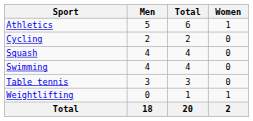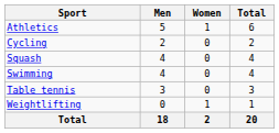 <table class="wikitable sortable" style="text-align:center;">
 <tr>
 <th width=180>Sport</th>
 <th width=55>Men</th>
+<th width=55>Women</th>
 <th width=55>Total</th>
-<th width=55>Women</th>
 </tr>
 <tr>
 <td align=left><a href='#'>Athletics</a></td>
 <td>5</td>
+<td>1</td>
 <td>6</td>
-<td>1</td>
 </tr>
 <tr>
 <td align=left><a href='#'>Cycling</a></td>
 <td>2</td>
+<td>0</td>
 <td>2</td>
-<td>0</td>
 </tr>
 <tr>
 <td align=left><a href='#'>Squash</a></td>
 <td>4</td>
+<td>0</td>
 <td>4</td>
-<td>0</td>
 </tr>
 <tr>
 <td align=left><a href='#'>Swimming</a></td>
 <td>4</td>
+<td>0</td>
 <td>4</td>
-<td>0</td>
 </tr>
 <tr>
 <td align=left><a href='#'>Table tennis</a></td>
 <td>3</td>
+<td>0</td>
 <td>3</td>
-<td>0</td>
 </tr>
 <tr>
 <td align=left><a href='#'>Weightlifting</a></td>
 <td>0</td>
 <td>1</td>
 <td>1</td>
 </tr>
 <tr>
 <th>Total</th>
 <th>18</th>
+<th>2</th>
 <th>20</th>
-<th>2</th>
 </tr>
 </table>
